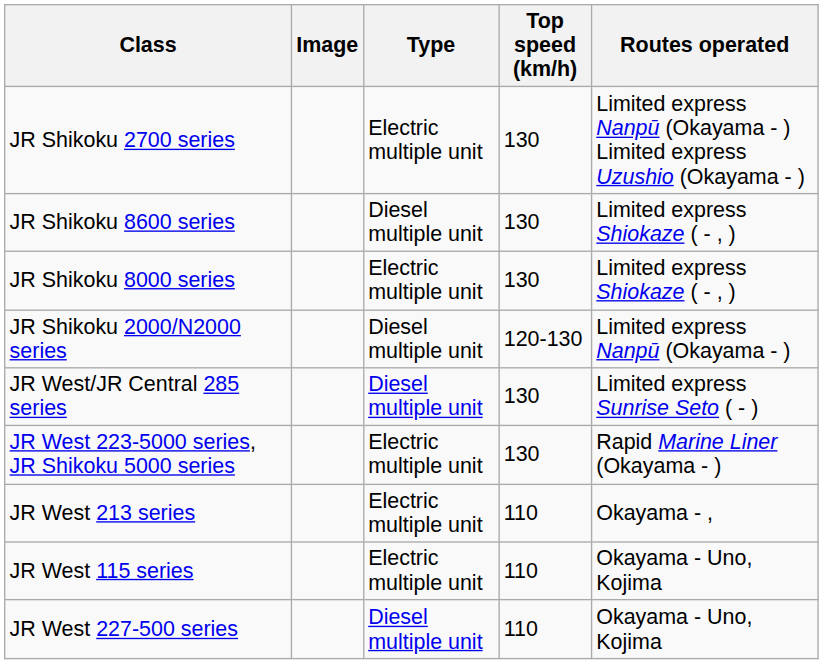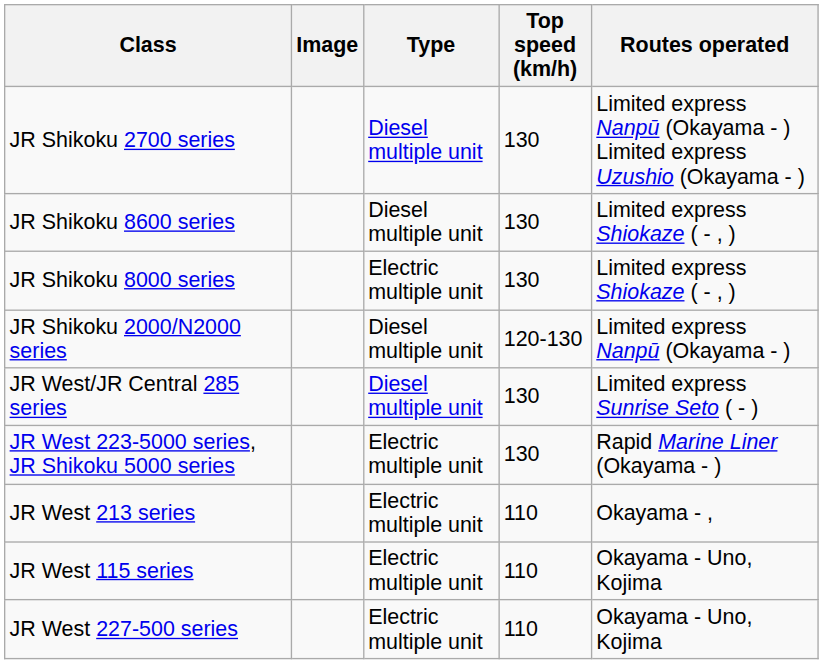 <table class="wikitable">
 <tr>
 <th>Class</th>
 <th>Image</th>
 <th>Type</th>
 <th>Top speed<br>(km/h)</th>
 <th>Routes operated</th>
 </tr>
 <tr>
 <td>JR Shikoku <a href='#'>2700 series</a></td>
 <td></td>
-<td>Electric multiple unit</td>
+<td><a href='#'>Diesel multiple unit</a></td>
 <td>130</td>
 <td>Limited express <em><a href='#'>Nanpū</a></em> (Okayama - )<br>Limited express <em><a href='#'>Uzushio</a></em> (Okayama - )</td>
 </tr>
 <tr>
 <td>JR Shikoku <a href='#'>8600 series</a></td>
 <td></td>
 <td>Diesel multiple unit</td>
 <td>130</td>
 <td>Limited express <em><a href='#'>Shiokaze</a></em> ( - , )</td>
 </tr>
 <tr>
 <td>JR Shikoku <a href='#'>8000 series</a></td>
 <td></td>
 <td>Electric multiple unit</td>
 <td>130</td>
 <td>Limited express <em><a href='#'>Shiokaze</a></em> ( - , )</td>
 </tr>
 <tr>
 <td>JR Shikoku <a href='#'>2000/N2000 series</a></td>
 <td></td>
 <td>Diesel multiple unit</td>
 <td>120-130</td>
 <td>Limited express <em><a href='#'>Nanpū</a></em> (Okayama - )</td>
 </tr>
 <tr>
 <td>JR West/JR Central <a href='#'>285 series</a></td>
 <td></td>
 <td><a href='#'>Diesel multiple unit</a></td>
 <td>130</td>
 <td>Limited express <em><a href='#'>Sunrise Seto</a></em> ( - )</td>
 </tr>
 <tr>
 <td><a href='#'>JR West 223-5000 series</a>, <a href='#'>JR Shikoku 5000 series</a></td>
 <td></td>
 <td>Electric multiple unit</td>
 <td>130</td>
 <td>Rapid <em><a href='#'>Marine Liner</a></em> (Okayama - )</td>
 </tr>
 <tr>
 <td>JR West <a href='#'>213 series</a></td>
 <td></td>
 <td>Electric multiple unit</td>
 <td>110</td>
 <td>Okayama - , </td>
 </tr>
 <tr>
 <td>JR West <a href='#'>115 series</a></td>
 <td></td>
 <td>Electric multiple unit</td>
 <td>110</td>
 <td>Okayama - Uno, Kojima</td>
 </tr>
 <tr>
 <td>JR West <a href='#'>227-500 series</a></td>
 <td></td>
-<td><a href='#'>Diesel multiple unit</a></td>
+<td>Electric multiple unit</td>
 <td>110</td>
 <td>Okayama - Uno, Kojima</td>
 </tr>
 </table>
